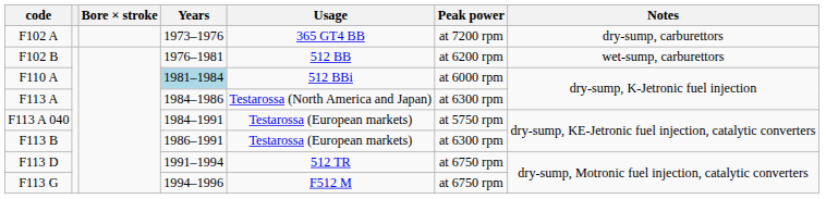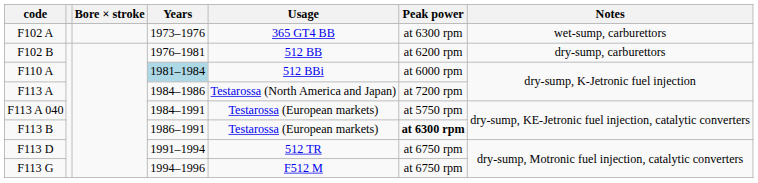 <table class="wikitable" style="text-align: center;">
 <tr>
 <th> code</th>
 <th></th>
 <th>Bore × stroke</th>
 <th>Years</th>
 <th>Usage</th>
 <th>Peak power</th>
 <th>Notes</th>
 </tr>
 <tr>
 <td>F102 A</td>
 <td></td>
 <td></td>
 <td>1973–1976</td>
 <td><a href='#'>365 GT4 BB</a></td>
-<td> at 7200 rpm</td>
-<td>dry-sump, carburettors</td>
+<td> at 6300 rpm</td>
+<td>wet-sump, carburettors</td>
 </tr>
 <tr>
 <td>F102 B</td>
 <td rowspan="7"></td>
 <td rowspan="7"></td>
 <td>1976–1981</td>
 <td><a href='#'>512 BB</a></td>
 <td> at 6200 rpm</td>
-<td>wet-sump, carburettors</td>
+<td>dry-sump, carburettors</td>
 </tr>
 <tr>
 <td>F110 A</td>
 <td style="background: lightblue;">1981–1984</td>
 <td><a href='#'>512 BBi</a></td>
 <td> at 6000 rpm</td>
 <td rowspan="2">dry-sump, K-Jetronic fuel injection</td>
 </tr>
 <tr>
 <td>F113 A</td>
 <td>1984–1986</td>
 <td><a href='#'>Testarossa</a> (North America and Japan)</td>
-<td> at 6300 rpm</td>
+<td> at 7200 rpm</td>
 </tr>
 <tr>
 <td>F113 A 040</td>
 <td>1984–1991</td>
 <td><a href='#'>Testarossa</a> (European markets)</td>
 <td> at 5750 rpm</td>
 <td rowspan="2">dry-sump, KE-Jetronic fuel injection, catalytic converters</td>
 </tr>
 <tr>
 <td>F113 B</td>
 <td>1986–1991</td>
 <td><a href='#'>Testarossa</a> (European markets)</td>
-<td> at 6300 rpm</td>
+<td><strong> at 6300 rpm</strong></td>
 </tr>
 <tr>
 <td>F113 D</td>
 <td>1991–1994</td>
 <td><a href='#'>512 TR</a></td>
 <td> at 6750 rpm</td>
 <td rowspan="2">dry-sump, Motronic fuel injection, catalytic converters</td>
 </tr>
 <tr>
 <td>F113 G</td>
 <td>1994–1996</td>
 <td><a href='#'>F512 M</a></td>
 <td> at 6750 rpm</td>
 </tr>
 </table>
